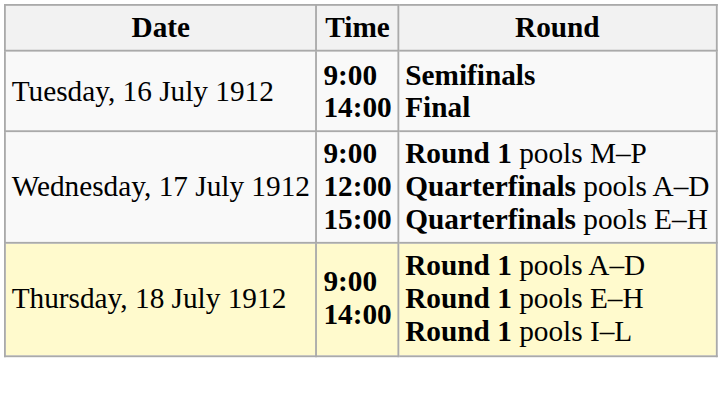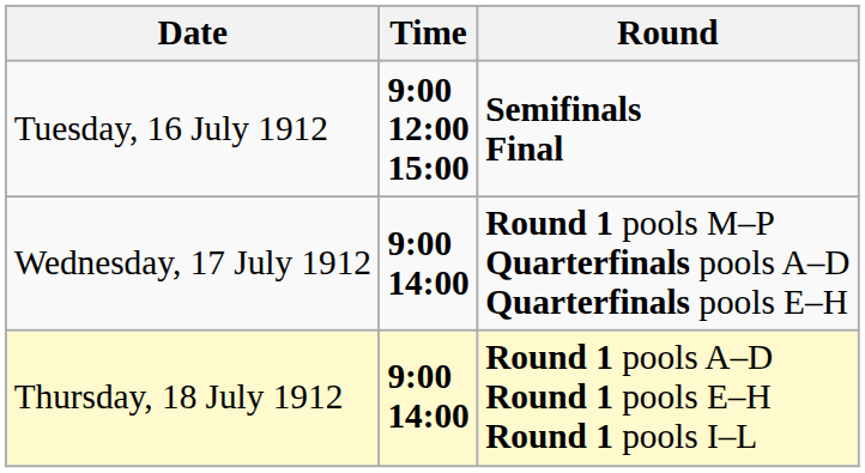 <table class="wikitable">
 <tr>
 <th>Date</th>
 <th>Time</th>
 <th>Round</th>
 </tr>
 <tr>
 <td>Tuesday, 16 July 1912</td>
-<td><strong>9:00</strong><br><strong>14:00</strong></td>
+<td><strong>9:00</strong><br><strong>12:00</strong><br><strong>15:00</strong></td>
 <td><strong>Semifinals</strong><br><strong>Final</strong></td>
 </tr>
 <tr>
 <td>Wednesday, 17 July 1912</td>
-<td><strong>9:00</strong><br><strong>12:00</strong><br><strong>15:00</strong></td>
+<td><strong>9:00</strong><br><strong>14:00</strong></td>
 <td><strong>Round 1</strong> pools M–P<br><strong>Quarterfinals</strong> pools A–D<br><strong>Quarterfinals</strong> pools E–H</td>
 </tr>
 <tr style=background:lemonchiffon>
 <td>Thursday, 18 July 1912</td>
 <td><strong>9:00</strong><br><strong>14:00</strong></td>
 <td><strong>Round 1</strong> pools A–D<br><strong>Round 1</strong> pools E–H<br><strong>Round 1</strong> pools I–L</td>
 </tr>
 </table>
